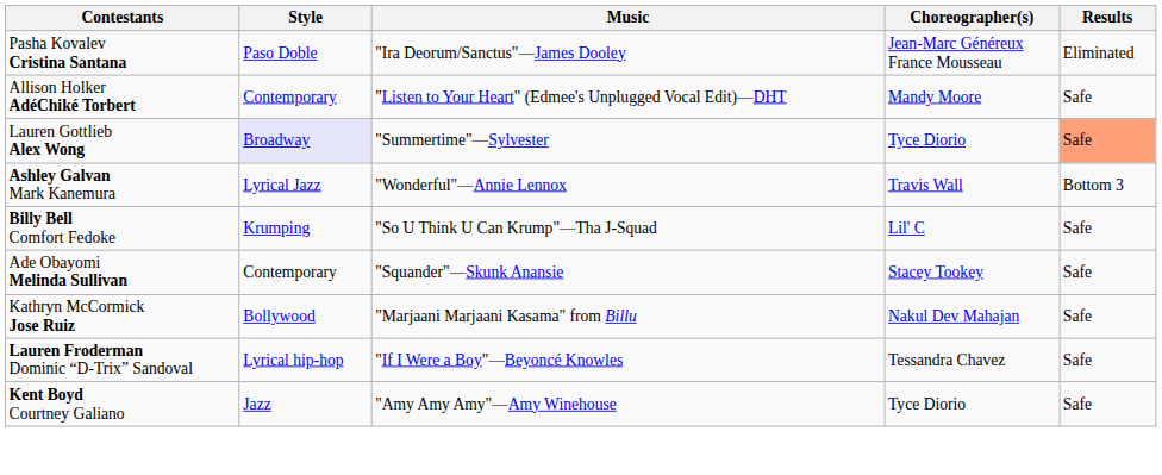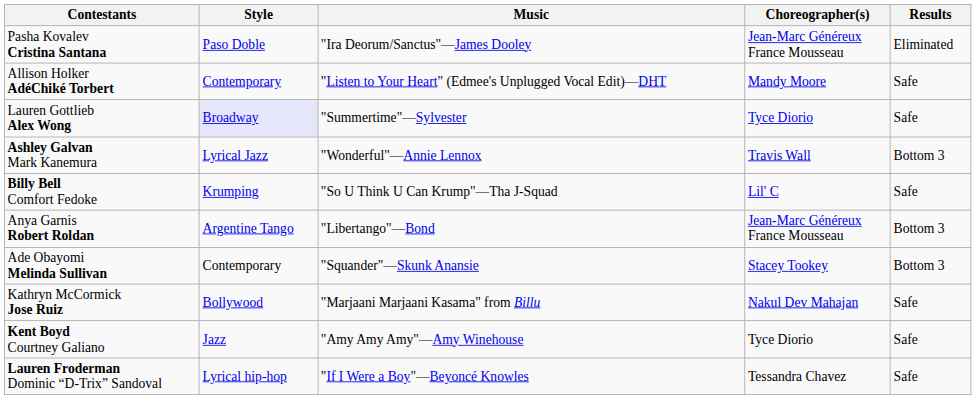 <table class="wikitable" style="width:90%;">
 <tr>
 <th>Contestants</th>
 <th>Style</th>
 <th>Music</th>
 <th>Choreographer(s)</th>
 <th>Results</th>
 </tr>
 <tr>
 <td>Pasha Kovalev<br><strong>Cristina Santana</strong></td>
 <td><a href='#'>Paso Doble</a></td>
 <td>"Ira Deorum/Sanctus"—<a href='#'>James Dooley</a></td>
 <td><a href='#'>Jean-Marc Généreux</a><br>France Mousseau</td>
 <td>Eliminated</td>
 </tr>
 <tr>
 <td>Allison Holker<br><strong>AdéChiké Torbert</strong></td>
 <td><a href='#'>Contemporary</a></td>
 <td>"<a href='#'>Listen to Your Heart</a>" (Edmee's Unplugged Vocal Edit)—<a href='#'>DHT</a></td>
 <td><a href='#'>Mandy Moore</a></td>
 <td>Safe</td>
 </tr>
 <tr>
 <td>Lauren Gottlieb<br><strong>Alex Wong</strong></td>
 <td style="background: lavender;"><a href='#'>Broadway</a></td>
 <td>"Summertime"—<a href='#'>Sylvester</a></td>
 <td><a href='#'>Tyce Diorio</a></td>
-<td style="background: lightsalmon;">Safe</td>
+<td>Safe</td>
 </tr>
 <tr>
 <td><strong>Ashley Galvan</strong><br>Mark Kanemura</td>
 <td><a href='#'>Lyrical Jazz</a></td>
 <td>"Wonderful"—<a href='#'>Annie Lennox</a></td>
 <td><a href='#'>Travis Wall</a></td>
 <td>Bottom 3</td>
 </tr>
 <tr>
 <td><strong>Billy Bell</strong><br>Comfort Fedoke</td>
 <td><a href='#'>Krumping</a></td>
 <td>"So U Think U Can Krump"—Tha J-Squad</td>
 <td><a href='#'>Lil' C</a></td>
 <td>Safe</td>
 </tr>
 <tr>
+<td>Anya Garnis<br><strong>Robert Roldan</strong></td>
+<td><a href='#'>Argentine Tango</a></td>
+<td>"Libertango"—<a href='#'>Bond</a></td>
+<td><a href='#'>Jean-Marc Généreux</a><br>France Mousseau</td>
+<td>Bottom 3</td>
+</tr>
+<tr>
 <td>Ade Obayomi<br><strong>Melinda Sullivan</strong></td>
 <td>Contemporary</td>
 <td>"Squander"—<a href='#'>Skunk Anansie</a></td>
 <td><a href='#'>Stacey Tookey</a></td>
-<td>Safe</td>
+<td>Bottom 3</td>
 </tr>
 <tr>
 <td>Kathryn McCormick<br><strong>Jose Ruiz</strong></td>
 <td><a href='#'>Bollywood</a></td>
 <td>"Marjaani Marjaani Kasama" from <em><a href='#'>Billu</a></em></td>
 <td><a href='#'>Nakul Dev Mahajan</a></td>
 <td>Safe</td>
 </tr>
 <tr>
+<td><strong>Kent Boyd</strong><br>Courtney Galiano</td>
+<td><a href='#'>Jazz</a></td>
+<td>"Amy Amy Amy"—<a href='#'>Amy Winehouse</a></td>
+<td>Tyce Diorio</td>
+<td>Safe</td>
+</tr>
+<tr>
 <td><strong>Lauren Froderman</strong><br>Dominic “D-Trix” Sandoval</td>
 <td><a href='#'>Lyrical hip-hop</a></td>
 <td>"<a href='#'>If I Were a Boy</a>"—<a href='#'>Beyoncé Knowles</a></td>
 <td>Tessandra Chavez</td>
 <td>Safe</td>
 </tr>
-<tr>
-<td><strong>Kent Boyd</strong><br>Courtney Galiano</td>
-<td><a href='#'>Jazz</a></td>
-<td>"Amy Amy Amy"—<a href='#'>Amy Winehouse</a></td>
-<td>Tyce Diorio</td>
-<td>Safe</td>
-</tr>
 </table>
